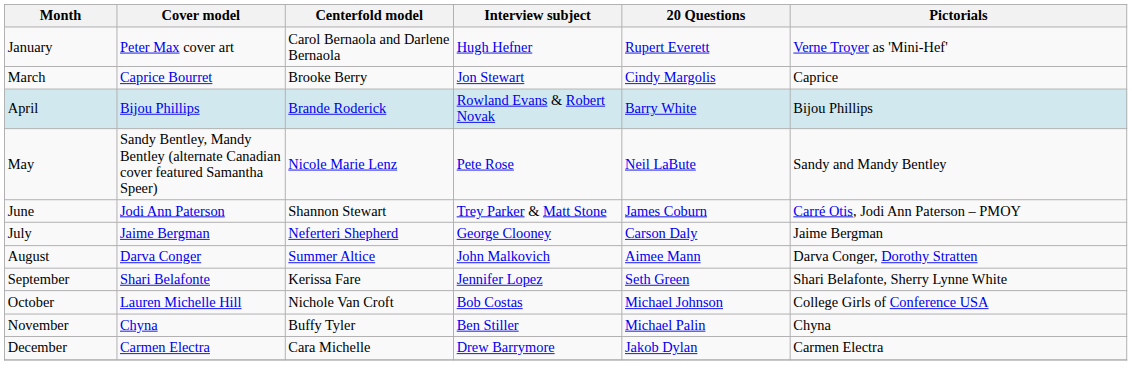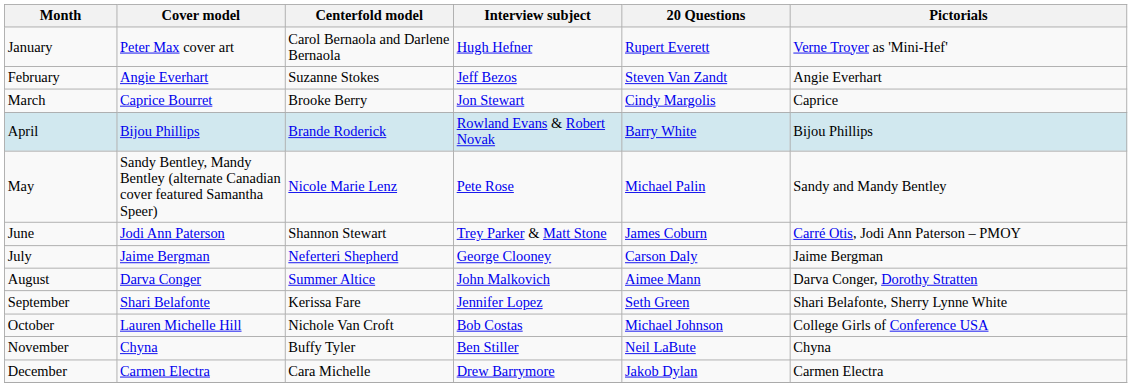 <table class="wikitable">
 <tr>
 <th width="10%">Month</th>
 <th width="15%">Cover model</th>
 <th width="15%">Centerfold model</th>
 <th width="15%">Interview subject</th>
 <th width="15%">20 Questions</th>
 <th width="30%">Pictorials</th>
 </tr>
 <tr>
 <td>January</td>
 <td><a href='#'>Peter Max</a> cover art</td>
 <td>Carol Bernaola and Darlene Bernaola</td>
 <td><a href='#'>Hugh Hefner</a></td>
 <td><a href='#'>Rupert Everett</a></td>
 <td><a href='#'>Verne Troyer</a> as 'Mini-Hef'</td>
+</tr>
+<tr>
+<td>February</td>
+<td><a href='#'>Angie Everhart</a></td>
+<td>Suzanne Stokes</td>
+<td><a href='#'>Jeff Bezos</a></td>
+<td><a href='#'>Steven Van Zandt</a></td>
+<td>Angie Everhart</td>
 </tr>
 <tr>
 <td>March</td>
 <td><a href='#'>Caprice Bourret</a></td>
 <td>Brooke Berry</td>
 <td><a href='#'>Jon Stewart</a></td>
 <td><a href='#'>Cindy Margolis</a></td>
 <td>Caprice</td>
 </tr>
 <tr style="background:#D1E8EF;">
 <td>April</td>
 <td><a href='#'>Bijou Phillips</a></td>
 <td><a href='#'>Brande Roderick</a></td>
 <td><a href='#'>Rowland Evans</a> & <a href='#'>Robert Novak</a></td>
 <td><a href='#'>Barry White</a></td>
 <td>Bijou Phillips</td>
 </tr>
 <tr>
 <td>May</td>
 <td>Sandy Bentley, Mandy Bentley (alternate Canadian cover featured Samantha Speer)</td>
 <td><a href='#'>Nicole Marie Lenz</a></td>
 <td><a href='#'>Pete Rose</a></td>
-<td><a href='#'>Neil LaBute</a></td>
+<td><a href='#'>Michael Palin</a></td>
 <td>Sandy and Mandy Bentley</td>
 </tr>
 <tr>
 <td>June</td>
 <td><a href='#'>Jodi Ann Paterson</a></td>
 <td>Shannon Stewart</td>
 <td><a href='#'>Trey Parker</a> & <a href='#'>Matt Stone</a></td>
 <td><a href='#'>James Coburn</a></td>
 <td><a href='#'>Carré Otis</a>, Jodi Ann Paterson – PMOY</td>
 </tr>
 <tr>
 <td>July</td>
 <td><a href='#'>Jaime Bergman</a></td>
 <td><a href='#'>Neferteri Shepherd</a></td>
 <td><a href='#'>George Clooney</a></td>
 <td><a href='#'>Carson Daly</a></td>
 <td>Jaime Bergman</td>
 </tr>
 <tr>
 <td>August</td>
 <td><a href='#'>Darva Conger</a></td>
 <td><a href='#'>Summer Altice</a></td>
 <td><a href='#'>John Malkovich</a></td>
 <td><a href='#'>Aimee Mann</a></td>
 <td>Darva Conger, <a href='#'>Dorothy Stratten</a></td>
 </tr>
 <tr>
 <td>September</td>
 <td><a href='#'>Shari Belafonte</a></td>
 <td>Kerissa Fare</td>
 <td><a href='#'>Jennifer Lopez</a></td>
 <td><a href='#'>Seth Green</a></td>
 <td>Shari Belafonte, Sherry Lynne White</td>
 </tr>
 <tr>
 <td>October</td>
 <td><a href='#'>Lauren Michelle Hill</a></td>
 <td>Nichole Van Croft</td>
 <td><a href='#'>Bob Costas</a></td>
 <td><a href='#'>Michael Johnson</a></td>
 <td>College Girls of <a href='#'>Conference USA</a></td>
 </tr>
 <tr>
 <td>November</td>
 <td><a href='#'>Chyna</a></td>
 <td>Buffy Tyler</td>
 <td><a href='#'>Ben Stiller</a></td>
-<td><a href='#'>Michael Palin</a></td>
+<td><a href='#'>Neil LaBute</a></td>
 <td>Chyna</td>
 </tr>
 <tr>
 <td>December</td>
 <td><a href='#'>Carmen Electra</a></td>
 <td>Cara Michelle</td>
 <td><a href='#'>Drew Barrymore</a></td>
 <td><a href='#'>Jakob Dylan</a></td>
 <td>Carmen Electra</td>
 </tr>
 <tr>
 </tr>
 </table>
